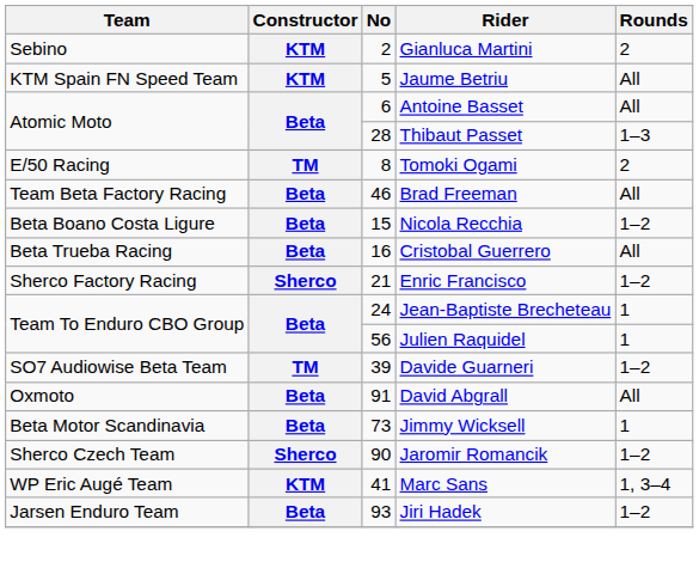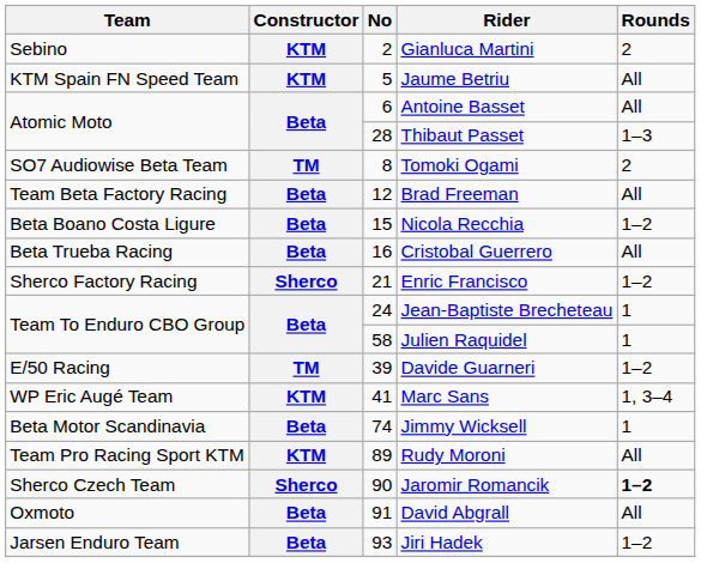 <table class="wikitable" style="font-size: 85%;">
 <tr>
 <th>Team</th>
 <th>Constructor</th>
 <th>No</th>
 <th>Rider</th>
 <th>Rounds</th>
 </tr>
 <tr>
 <td>Sebino</td>
 <th><a href='#'>KTM</a></th>
 <td align="right">2</td>
 <td> <a href='#'>Gianluca Martini</a></td>
 <td>2</td>
 </tr>
 <tr>
 <td>KTM Spain FN Speed Team</td>
 <th><a href='#'>KTM</a></th>
 <td align="right">5</td>
 <td> <a href='#'>Jaume Betriu</a></td>
 <td>All</td>
 </tr>
 <tr>
 <td rowspan=2>Atomic Moto</td>
 <th rowspan=2><a href='#'>Beta</a></th>
 <td align="right">6</td>
 <td> <a href='#'>Antoine Basset</a></td>
 <td>All</td>
 </tr>
 <tr>
 <td align="right">28</td>
 <td> <a href='#'>Thibaut Passet</a></td>
 <td>1–3</td>
 </tr>
 <tr>
-<td>E/50 Racing</td>
+<td>SO7 Audiowise Beta Team</td>
 <th><a href='#'>TM</a></th>
 <td align="right">8</td>
 <td> <a href='#'>Tomoki Ogami</a></td>
 <td>2</td>
 </tr>
 <tr>
 <td>Team Beta Factory Racing</td>
 <th><a href='#'>Beta</a></th>
-<td align="right">46</td>
+<td align="right">12</td>
 <td> <a href='#'>Brad Freeman</a></td>
 <td>All</td>
 </tr>
 <tr>
 <td>Beta Boano Costa Ligure</td>
 <th><a href='#'>Beta</a></th>
 <td align="right">15</td>
 <td> <a href='#'>Nicola Recchia</a></td>
 <td>1–2</td>
 </tr>
 <tr>
 <td>Beta Trueba Racing</td>
 <th><a href='#'>Beta</a></th>
 <td align="right">16</td>
 <td> <a href='#'>Cristobal Guerrero</a></td>
 <td>All</td>
 </tr>
 <tr>
 <td>Sherco Factory Racing</td>
 <th><a href='#'>Sherco</a></th>
 <td align="right">21</td>
 <td> <a href='#'>Enric Francisco</a></td>
 <td>1–2</td>
 </tr>
 <tr>
 <td rowspan=2>Team To Enduro CBO Group</td>
 <th rowspan=2><a href='#'>Beta</a></th>
 <td align="right">24</td>
 <td> <a href='#'>Jean-Baptiste Brecheteau</a></td>
 <td>1</td>
 </tr>
 <tr>
-<td align="right">56</td>
+<td align="right">58</td>
 <td> <a href='#'>Julien Raquidel</a></td>
 <td>1</td>
 </tr>
 <tr>
-<td>SO7 Audiowise Beta Team</td>
+<td>E/50 Racing</td>
 <th><a href='#'>TM</a></th>
 <td align="right">39</td>
 <td> <a href='#'>Davide Guarneri</a></td>
-<td>1–2</td>
-</tr>
-<tr>
-<td>Oxmoto</td>
-<th><a href='#'>Beta</a></th>
-<td align="right">91</td>
-<td> <a href='#'>David Abgrall</a></td>
-<td>All</td>
-</tr>
-<tr>
-<td>Beta Motor Scandinavia</td>
-<th><a href='#'>Beta</a></th>
-<td align="right">73</td>
-<td> <a href='#'>Jimmy Wicksell</a></td>
-<td>1</td>
-</tr>
-<tr>
-<td>Sherco Czech Team</td>
-<th><a href='#'>Sherco</a></th>
-<td align="right">90</td>
-<td> <a href='#'>Jaromir Romancik</a></td>
 <td>1–2</td>
 </tr>
 <tr>
 <td>WP Eric Augé Team</td>
 <th><a href='#'>KTM</a></th>
 <td align="right">41</td>
 <td> <a href='#'>Marc Sans</a></td>
 <td>1, 3–4</td>
+</tr>
+<tr>
+<td>Beta Motor Scandinavia</td>
+<th><a href='#'>Beta</a></th>
+<td align="right">74</td>
+<td> <a href='#'>Jimmy Wicksell</a></td>
+<td>1</td>
+</tr>
+<tr>
+<td>Team Pro Racing Sport KTM</td>
+<th><a href='#'>KTM</a></th>
+<td align="right">89</td>
+<td> <a href='#'>Rudy Moroni</a></td>
+<td>All</td>
+</tr>
+<tr>
+<td>Sherco Czech Team</td>
+<th><a href='#'>Sherco</a></th>
+<td align="right">90</td>
+<td> <a href='#'>Jaromir Romancik</a></td>
+<td><strong>1–2</strong></td>
+</tr>
+<tr>
+<td>Oxmoto</td>
+<th><a href='#'>Beta</a></th>
+<td align="right">91</td>
+<td> <a href='#'>David Abgrall</a></td>
+<td>All</td>
 </tr>
 <tr>
 <td>Jarsen Enduro Team</td>
 <th><a href='#'>Beta</a></th>
 <td align="right">93</td>
 <td> <a href='#'>Jiri Hadek</a></td>
 <td>1–2</td>
 </tr>
 <tr>
 </tr>
 </table>
